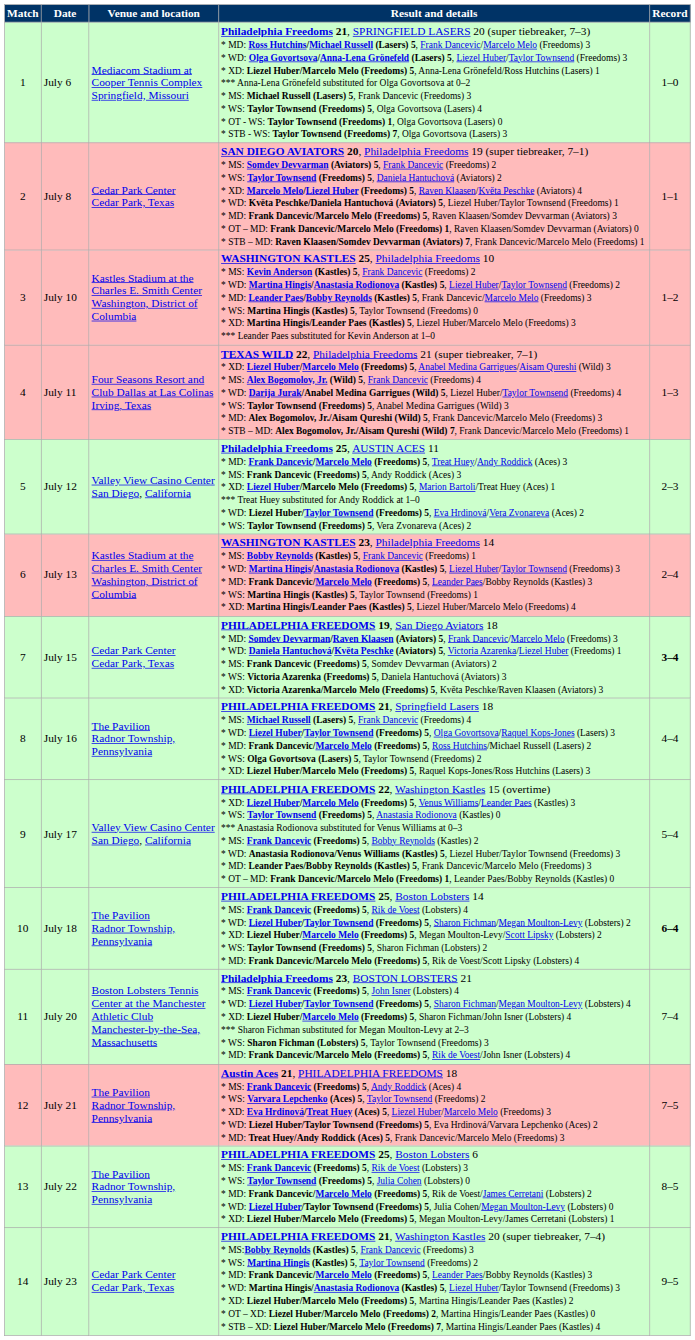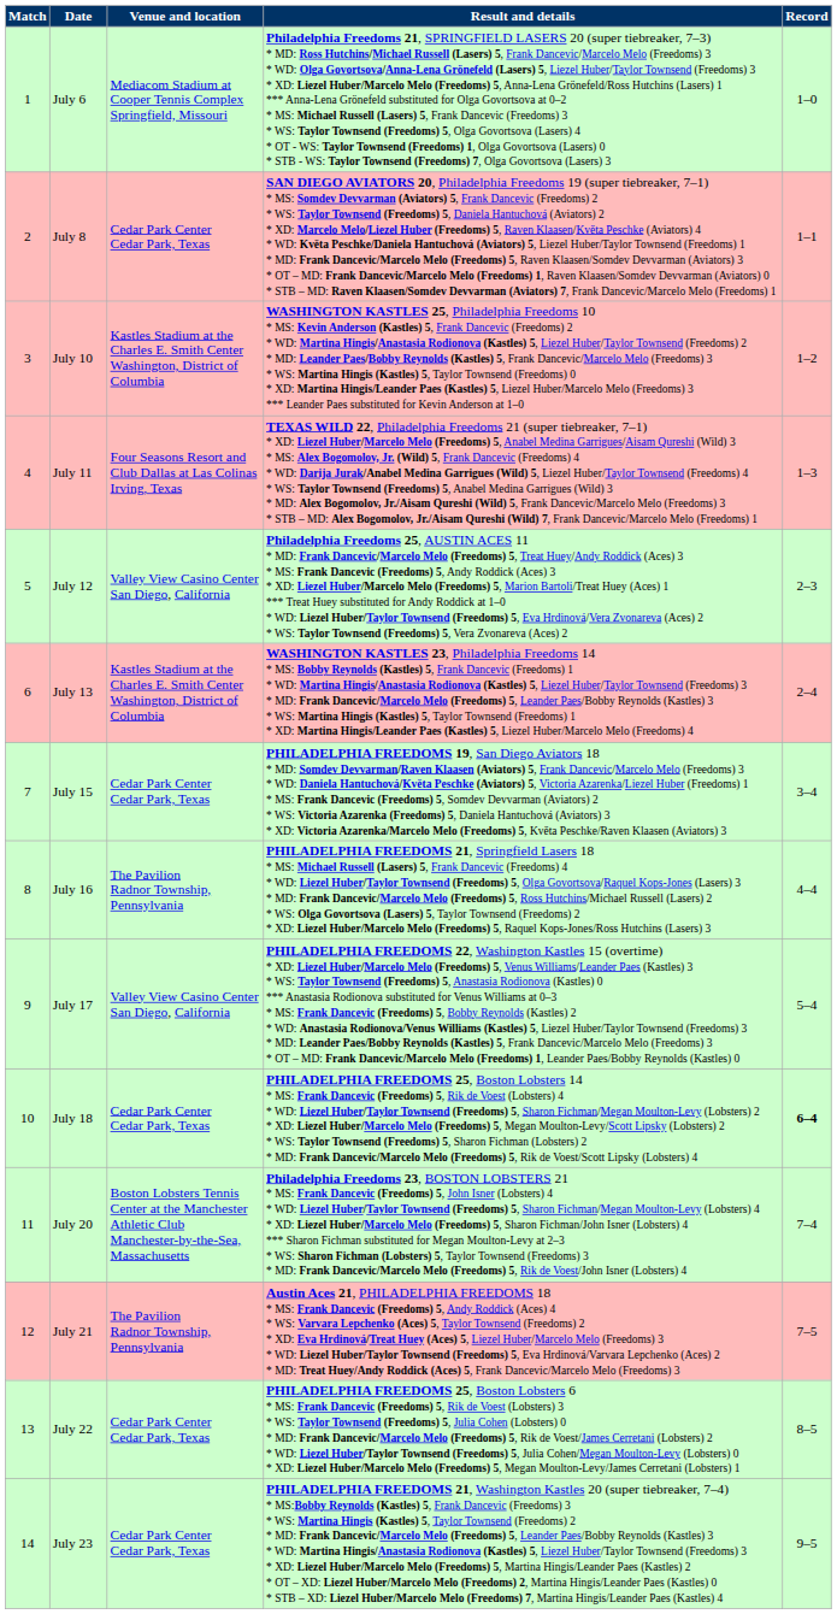 <table class="wikitable" style="text-align:left">
 <tr>
 <th style="background:#003366; color:white" width="25px">Match</th>
 <th style="background:#003366; color:white" width="60px">Date</th>
 <th style="background:#003366; color:white" width="175px">Venue and location</th>
 <th style="background:#003366; color:white" width="600px">Result and details</th>
 <th style="background:#003366; color:white" width="25px">Record</th>
 </tr>
 <tr bgcolor="CCFFCC">
 <td style="text-align:center">1</td>
 <td>July 6</td>
 <td><a href='#'>Mediacom Stadium at Cooper Tennis Complex</a><br><a href='#'>Springfield, Missouri</a></td>
 <td><strong><a href='#'>Philadelphia Freedoms</a> 21</strong>, <a href='#'>SPRINGFIELD LASERS</a> 20 (super tiebreaker, 7–3)<br><small>* MD: <strong><a href='#'>Ross Hutchins</a>/<a href='#'>Michael Russell</a> (Lasers) 5</strong>, <a href='#'>Frank Dancevic</a>/<a href='#'>Marcelo Melo</a> (Freedoms) 3<br>* WD: <strong><a href='#'>Olga Govortsova</a>/<a href='#'>Anna-Lena Grönefeld</a> (Lasers) 5</strong>, <a href='#'>Liezel Huber</a>/<a href='#'>Taylor Townsend</a> (Freedoms) 3<br>* XD: <strong>Liezel Huber/Marcelo Melo (Freedoms) 5</strong>, Anna-Lena Grönefeld/Ross Hutchins (Lasers) 1<br>*** Anna-Lena Grönefeld substituted for Olga Govortsova at 0–2<br>* MS: <strong>Michael Russell (Lasers) 5</strong>, Frank Dancevic (Freedoms) 3<br>* WS: <strong>Taylor Townsend (Freedoms) 5</strong>, Olga Govortsova (Lasers) 4<br>* OT - WS: <strong>Taylor Townsend (Freedoms) 1</strong>, Olga Govortsova (Lasers) 0<br>* STB - WS: <strong>Taylor Townsend (Freedoms) 7</strong>, Olga Govortsova (Lasers) 3</small></td>
 <td style="text-align:center">1–0</td>
 </tr>
 <tr bgcolor="FFBBBB">
 <td style="text-align:center">2</td>
 <td>July 8</td>
 <td><a href='#'>Cedar Park Center</a><br><a href='#'>Cedar Park, Texas</a></td>
 <td><strong><a href='#'>SAN DIEGO AVIATORS</a> 20</strong>, <a href='#'>Philadelphia Freedoms</a> 19 (super tiebreaker, 7–1)<br><small>* MS: <strong><a href='#'>Somdev Devvarman</a> (Aviators) 5</strong>, <a href='#'>Frank Dancevic</a> (Freedoms) 2<br>* WS: <strong><a href='#'>Taylor Townsend</a> (Freedoms) 5</strong>, <a href='#'>Daniela Hantuchová</a> (Aviators) 2<br>* XD: <strong><a href='#'>Marcelo Melo</a>/<a href='#'>Liezel Huber</a> (Freedoms) 5</strong>, <a href='#'>Raven Klaasen</a>/<a href='#'>Květa Peschke</a> (Aviators) 4<br>* WD: <strong>Květa Peschke/Daniela Hantuchová (Aviators) 5</strong>, Liezel Huber/Taylor Townsend (Freedoms) 1<br>* MD: <strong>Frank Dancevic/Marcelo Melo (Freedoms) 5</strong>, Raven Klaasen/Somdev Devvarman (Aviators) 3<br>* OT – MD: <strong>Frank Dancevic/Marcelo Melo (Freedoms) 1</strong>, Raven Klaasen/Somdev Devvarman (Aviators) 0<br>* STB – MD: <strong>Raven Klaasen/Somdev Devvarman (Aviators) 7</strong>, Frank Dancevic/Marcelo Melo (Freedoms) 1</small></td>
 <td style="text-align:center">1–1</td>
 </tr>
 <tr bgcolor="FFBBBB">
 <td style="text-align:center">3</td>
 <td>July 10</td>
 <td><a href='#'>Kastles Stadium at the Charles E. Smith Center</a><br><a href='#'>Washington, District of Columbia</a></td>
 <td><strong><a href='#'>WASHINGTON KASTLES</a> 25</strong>, <a href='#'>Philadelphia Freedoms</a> 10<br><small>* MS: <strong><a href='#'>Kevin Anderson</a> (Kastles) 5</strong>, <a href='#'>Frank Dancevic</a> (Freedoms) 2<br>* WD: <strong><a href='#'>Martina Hingis</a>/<a href='#'>Anastasia Rodionova</a> (Kastles) 5</strong>, <a href='#'>Liezel Huber</a>/<a href='#'>Taylor Townsend</a> (Freedoms) 2<br>* MD: <strong><a href='#'>Leander Paes</a>/<a href='#'>Bobby Reynolds</a> (Kastles) 5</strong>, Frank Dancevic/<a href='#'>Marcelo Melo</a> (Freedoms) 3<br>* WS: <strong>Martina Hingis (Kastles) 5</strong>, Taylor Townsend (Freedoms) 0<br>* XD: <strong>Martina Hingis/Leander Paes (Kastles) 5</strong>, Liezel Huber/Marcelo Melo (Freedoms) 3<br>*** Leander Paes substituted for Kevin Anderson at 1–0</small></td>
 <td style="text-align:center">1–2</td>
 </tr>
 <tr bgcolor="FFBBBB">
 <td style="text-align:center">4</td>
 <td>July 11</td>
 <td><a href='#'>Four Seasons Resort and Club Dallas at Las Colinas</a><br><a href='#'>Irving, Texas</a></td>
 <td><strong><a href='#'>TEXAS WILD</a> 22</strong>, <a href='#'>Philadelphia Freedoms</a> 21 (super tiebreaker, 7–1)<br><small>* XD: <strong><a href='#'>Liezel Huber</a>/<a href='#'>Marcelo Melo</a> (Freedoms) 5</strong>, <a href='#'>Anabel Medina Garrigues</a>/<a href='#'>Aisam Qureshi</a> (Wild) 3<br>* MS: <strong><a href='#'>Alex Bogomolov, Jr.</a> (Wild) 5</strong>, <a href='#'>Frank Dancevic</a> (Freedoms) 4<br>* WD: <strong><a href='#'>Darija Jurak</a>/Anabel Medina Garrigues (Wild) 5</strong>, Liezel Huber/<a href='#'>Taylor Townsend</a> (Freedoms) 4<br>* WS: <strong>Taylor Townsend (Freedoms) 5</strong>, Anabel Medina Garrigues (Wild) 3<br>* MD: <strong>Alex Bogomolov, Jr./Aisam Qureshi (Wild) 5</strong>, Frank Dancevic/Marcelo Melo (Freedoms) 3<br>* STB – MD: <strong>Alex Bogomolov, Jr./Aisam Qureshi (Wild) 7</strong>, Frank Dancevic/Marcelo Melo (Freedoms) 1</small></td>
 <td style="text-align:center">1–3</td>
 </tr>
 <tr bgcolor="CCFFCC">
 <td style="text-align:center">5</td>
 <td>July 12</td>
 <td><a href='#'>Valley View Casino Center</a><br><a href='#'>San Diego</a>, <a href='#'>California</a></td>
 <td><strong><a href='#'>Philadelphia Freedoms</a> 25</strong>, <a href='#'>AUSTIN ACES</a> 11<br><small>* MD: <strong><a href='#'>Frank Dancevic</a>/<a href='#'>Marcelo Melo</a> (Freedoms) 5</strong>, <a href='#'>Treat Huey</a>/<a href='#'>Andy Roddick</a> (Aces) 3<br>* MS: <strong>Frank Dancevic (Freedoms) 5</strong>, Andy Roddick (Aces) 3<br>* XD: <strong><a href='#'>Liezel Huber</a>/Marcelo Melo (Freedoms) 5</strong>, <a href='#'>Marion Bartoli</a>/Treat Huey (Aces) 1<br>*** Treat Huey substituted for Andy Roddick at 1–0<br>* WD: <strong>Liezel Huber/<a href='#'>Taylor Townsend</a> (Freedoms) 5</strong>, <a href='#'>Eva Hrdinová</a>/<a href='#'>Vera Zvonareva</a> (Aces) 2<br>* WS: <strong>Taylor Townsend (Freedoms) 5</strong>, Vera Zvonareva (Aces) 2</small></td>
 <td style="text-align:center">2–3</td>
 </tr>
 <tr bgcolor="FFBBBB">
 <td style="text-align:center">6</td>
 <td>July 13</td>
 <td><a href='#'>Kastles Stadium at the Charles E. Smith Center</a><br><a href='#'>Washington, District of Columbia</a></td>
 <td><strong><a href='#'>WASHINGTON KASTLES</a> 23</strong>, <a href='#'>Philadelphia Freedoms</a> 14<br><small>* MS: <strong><a href='#'>Bobby Reynolds</a> (Kastles) 5</strong>, <a href='#'>Frank Dancevic</a> (Freedoms) 1<br>* WD: <strong><a href='#'>Martina Hingis</a>/<a href='#'>Anastasia Rodionova</a> (Kastles) 5</strong>, <a href='#'>Liezel Huber</a>/<a href='#'>Taylor Townsend</a> (Freedoms) 3<br>* MD: <strong>Frank Dancevic/<a href='#'>Marcelo Melo</a> (Freedoms) 5</strong>, <a href='#'>Leander Paes</a>/Bobby Reynolds (Kastles) 3<br>* WS: <strong>Martina Hingis (Kastles) 5</strong>, Taylor Townsend (Freedoms) 1<br>* XD: <strong>Martina Hingis/Leander Paes (Kastles) 5</strong>, Liezel Huber/Marcelo Melo (Freedoms) 4</small></td>
 <td style="text-align:center">2–4</td>
 </tr>
 <tr bgcolor="CCFFCC">
 <td style="text-align:center">7</td>
 <td>July 15</td>
 <td><a href='#'>Cedar Park Center</a><br><a href='#'>Cedar Park, Texas</a></td>
 <td><strong><a href='#'>PHILADELPHIA FREEDOMS</a> 19</strong>, <a href='#'>San Diego Aviators</a> 18<br><small>* MD: <strong><a href='#'>Somdev Devvarman</a>/<a href='#'>Raven Klaasen</a> (Aviators) 5</strong>, <a href='#'>Frank Dancevic</a>/<a href='#'>Marcelo Melo</a> (Freedoms) 3<br>* WD: <strong><a href='#'>Daniela Hantuchová</a>/<a href='#'>Květa Peschke</a> (Aviators) 5</strong>, <a href='#'>Victoria Azarenka</a>/<a href='#'>Liezel Huber</a> (Freedoms) 1<br>* MS: <strong>Frank Dancevic (Freedoms) 5</strong>, Somdev Devvarman (Aviators) 2<br>* WS: <strong>Victoria Azarenka (Freedoms) 5</strong>, Daniela Hantuchová (Aviators) 3<br>* XD: <strong>Victoria Azarenka/Marcelo Melo (Freedoms) 5</strong>, Květa Peschke/Raven Klaasen (Aviators) 3</small></td>
-<td style="text-align:center"><strong>3–4</strong></td>
+<td style="text-align:center">3–4</td>
 </tr>
 <tr bgcolor="CCFFCC">
 <td style="text-align:center">8</td>
 <td>July 16</td>
 <td><a href='#'>The Pavilion</a><br><a href='#'>Radnor Township, Pennsylvania</a></td>
 <td><strong><a href='#'>PHILADELPHIA FREEDOMS</a> 21</strong>, <a href='#'>Springfield Lasers</a> 18<br><small>* MS: <strong><a href='#'>Michael Russell</a> (Lasers) 5</strong>, <a href='#'>Frank Dancevic</a> (Freedoms) 4<br>* WD: <strong><a href='#'>Liezel Huber</a>/<a href='#'>Taylor Townsend</a> (Freedoms) 5</strong>, <a href='#'>Olga Govortsova</a>/<a href='#'>Raquel Kops-Jones</a> (Lasers) 3<br>* MD: <strong>Frank Dancevic/<a href='#'>Marcelo Melo</a> (Freedoms) 5</strong>, <a href='#'>Ross Hutchins</a>/Michael Russell (Lasers) 2<br>* WS: <strong>Olga Govortsova (Lasers) 5</strong>, Taylor Townsend (Freedoms) 2<br>* XD: <strong>Liezel Huber/Marcelo Melo (Freedoms) 5</strong>, Raquel Kops-Jones/Ross Hutchins (Lasers) 3</small></td>
 <td style="text-align:center">4–4</td>
 </tr>
 <tr bgcolor="CCFFCC">
 <td style="text-align:center">9</td>
 <td>July 17</td>
 <td><a href='#'>Valley View Casino Center</a><br><a href='#'>San Diego</a>, <a href='#'>California</a></td>
 <td><strong><a href='#'>PHILADELPHIA FREEDOMS</a> 22</strong>, <a href='#'>Washington Kastles</a> 15 (overtime)<br><small>* XD: <strong><a href='#'>Liezel Huber</a>/<a href='#'>Marcelo Melo</a> (Freedoms) 5</strong>, <a href='#'>Venus Williams</a>/<a href='#'>Leander Paes</a> (Kastles) 3<br>* WS: <strong><a href='#'>Taylor Townsend</a> (Freedoms) 5</strong>, <a href='#'>Anastasia Rodionova</a> (Kastles) 0<br>*** Anastasia Rodionova substituted for Venus Williams at 0–3<br>* MS: <strong><a href='#'>Frank Dancevic</a> (Freedoms) 5</strong>, <a href='#'>Bobby Reynolds</a> (Kastles) 2<br>* WD: <strong>Anastasia Rodionova/Venus Williams (Kastles) 5</strong>, Liezel Huber/Taylor Townsend (Freedoms) 3<br>* MD: <strong>Leander Paes/Bobby Reynolds (Kastles) 5</strong>, Frank Dancevic/Marcelo Melo (Freedoms) 3<br>* OT – MD: <strong>Frank Dancevic/Marcelo Melo (Freedoms) 1</strong>, Leander Paes/Bobby Reynolds (Kastles) 0</small></td>
 <td style="text-align:center">5–4</td>
 </tr>
 <tr bgcolor="CCFFCC">
 <td style="text-align:center">10</td>
 <td>July 18</td>
-<td><a href='#'>The Pavilion</a><br><a href='#'>Radnor Township, Pennsylvania</a></td>
+<td><a href='#'>Cedar Park Center</a><br><a href='#'>Cedar Park, Texas</a></td>
 <td><strong><a href='#'>PHILADELPHIA FREEDOMS</a> 25</strong>, <a href='#'>Boston Lobsters</a> 14<br><small>* MS: <strong><a href='#'>Frank Dancevic</a> (Freedoms) 5</strong>, <a href='#'>Rik de Voest</a> (Lobsters) 4<br>* WD: <strong><a href='#'>Liezel Huber</a>/<a href='#'>Taylor Townsend</a> (Freedoms) 5</strong>, <a href='#'>Sharon Fichman</a>/<a href='#'>Megan Moulton-Levy</a> (Lobsters) 2<br>* XD: <strong>Liezel Huber/<a href='#'>Marcelo Melo</a> (Freedoms) 5</strong>, Megan Moulton-Levy/<a href='#'>Scott Lipsky</a> (Lobsters) 2<br>* WS: <strong>Taylor Townsend (Freedoms) 5</strong>, Sharon Fichman (Lobsters) 2<br>* MD: <strong>Frank Dancevic/Marcelo Melo (Freedoms) 5</strong>, Rik de Voest/Scott Lipsky (Lobsters) 4</small></td>
 <td style="text-align:center"><strong>6–4</strong></td>
 </tr>
 <tr bgcolor="CCFFCC">
 <td style="text-align:center">11</td>
 <td>July 20</td>
 <td><a href='#'>Boston Lobsters Tennis Center at the Manchester Athletic Club</a><br><a href='#'>Manchester-by-the-Sea, Massachusetts</a></td>
 <td><strong><a href='#'>Philadelphia Freedoms</a> 23</strong>, <a href='#'>BOSTON LOBSTERS</a> 21<br><small>* MS: <strong><a href='#'>Frank Dancevic</a> (Freedoms) 5</strong>, <a href='#'>John Isner</a> (Lobsters) 4<br>* WD: <strong><a href='#'>Liezel Huber</a>/<a href='#'>Taylor Townsend</a> (Freedoms) 5</strong>, <a href='#'>Sharon Fichman</a>/<a href='#'>Megan Moulton-Levy</a> (Lobsters) 4<br>* XD: <strong>Liezel Huber/<a href='#'>Marcelo Melo</a> (Freedoms) 5</strong>, Sharon Fichman/John Isner (Lobsters) 4<br>*** Sharon Fichman substituted for Megan Moulton-Levy at 2–3<br>* WS: <strong>Sharon Fichman (Lobsters) 5</strong>, Taylor Townsend (Freedoms) 3<br>* MD: <strong>Frank Dancevic/Marcelo Melo (Freedoms) 5</strong>, <a href='#'>Rik de Voest</a>/John Isner (Lobsters) 4</small></td>
 <td style="text-align:center">7–4</td>
 </tr>
 <tr bgcolor="FFBBBB">
 <td style="text-align:center">12</td>
 <td>July 21</td>
 <td><a href='#'>The Pavilion</a><br><a href='#'>Radnor Township, Pennsylvania</a></td>
 <td><strong><a href='#'>Austin Aces</a> 21</strong>, <a href='#'>PHILADELPHIA FREEDOMS</a> 18<br><small>* MS: <strong><a href='#'>Frank Dancevic</a> (Freedoms) 5</strong>, <a href='#'>Andy Roddick</a> (Aces) 4<br>* WS: <strong><a href='#'>Varvara Lepchenko</a> (Aces) 5</strong>, <a href='#'>Taylor Townsend</a> (Freedoms) 2<br>* XD: <strong><a href='#'>Eva Hrdinová</a>/<a href='#'>Treat Huey</a> (Aces) 5</strong>, <a href='#'>Liezel Huber</a>/<a href='#'>Marcelo Melo</a> (Freedoms) 3<br>* WD: <strong>Liezel Huber/Taylor Townsend (Freedoms) 5</strong>, Eva Hrdinová/Varvara Lepchenko (Aces) 2<br>* MD: <strong>Treat Huey/Andy Roddick (Aces) 5</strong>, Frank Dancevic/Marcelo Melo (Freedoms) 3</small></td>
 <td style="text-align:center">7–5</td>
 </tr>
 <tr bgcolor="CCFFCC">
 <td style="text-align:center">13</td>
 <td>July 22</td>
-<td><a href='#'>The Pavilion</a><br><a href='#'>Radnor Township, Pennsylvania</a></td>
+<td><a href='#'>Cedar Park Center</a><br><a href='#'>Cedar Park, Texas</a></td>
 <td><strong><a href='#'>PHILADELPHIA FREEDOMS</a> 25</strong>, <a href='#'>Boston Lobsters</a> 6<br><small>* MS: <strong><a href='#'>Frank Dancevic</a> (Freedoms) 5</strong>, <a href='#'>Rik de Voest</a> (Lobsters) 3<br>* WS: <strong><a href='#'>Taylor Townsend</a> (Freedoms) 5</strong>, <a href='#'>Julia Cohen</a> (Lobsters) 0<br>* MD: <strong>Frank Dancevic/<a href='#'>Marcelo Melo</a> (Freedoms) 5</strong>, Rik de Voest/<a href='#'>James Cerretani</a> (Lobsters) 2<br>* WD: <strong><a href='#'>Liezel Huber</a>/Taylor Townsend (Freedoms) 5</strong>, Julia Cohen/<a href='#'>Megan Moulton-Levy</a> (Lobsters) 0<br>* XD: <strong>Liezel Huber/Marcelo Melo (Freedoms) 5</strong>, Megan Moulton-Levy/James Cerretani (Lobsters) 1</small></td>
 <td style="text-align:center">8–5</td>
 </tr>
 <tr bgcolor="CCFFCC">
 <td style="text-align:center">14</td>
 <td>July 23</td>
 <td><a href='#'>Cedar Park Center</a><br><a href='#'>Cedar Park, Texas</a></td>
 <td><strong><a href='#'>PHILADELPHIA FREEDOMS</a> 21</strong>, <a href='#'>Washington Kastles</a> 20 (super tiebreaker, 7–4)<br><small>* MS:<strong><a href='#'>Bobby Reynolds</a> (Kastles) 5</strong>, <a href='#'>Frank Dancevic</a> (Freedoms) 3<br>* WS: <strong><a href='#'>Martina Hingis</a> (Kastles) 5</strong>, <a href='#'>Taylor Townsend</a> (Freedoms) 2<br>* MD: <strong>Frank Dancevic/<a href='#'>Marcelo Melo</a> (Freedoms) 5</strong>, <a href='#'>Leander Paes</a>/Bobby Reynolds (Kastles) 3<br>* WD: <strong>Martina Hingis/<a href='#'>Anastasia Rodionova</a> (Kastles) 5</strong>, <a href='#'>Liezel Huber</a>/Taylor Townsend (Freedoms) 3<br>* XD: <strong>Liezel Huber/Marcelo Melo (Freedoms) 5</strong>, Martina Hingis/Leander Paes (Kastles) 2<br>* OT – XD: <strong>Liezel Huber/Marcelo Melo (Freedoms) 2</strong>, Martina Hingis/Leander Paes (Kastles) 0<br>* STB – XD: <strong>Liezel Huber/Marcelo Melo (Freedoms) 7</strong>, Martina Hingis/Leander Paes (Kastles) 4</small></td>
 <td style="text-align:center">9–5</td>
 </tr>
 </table>
